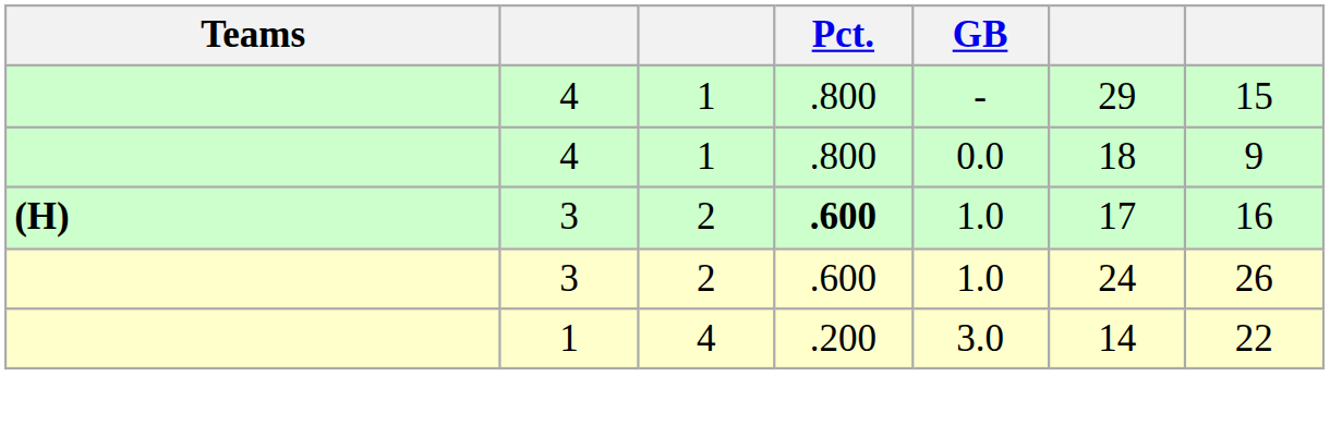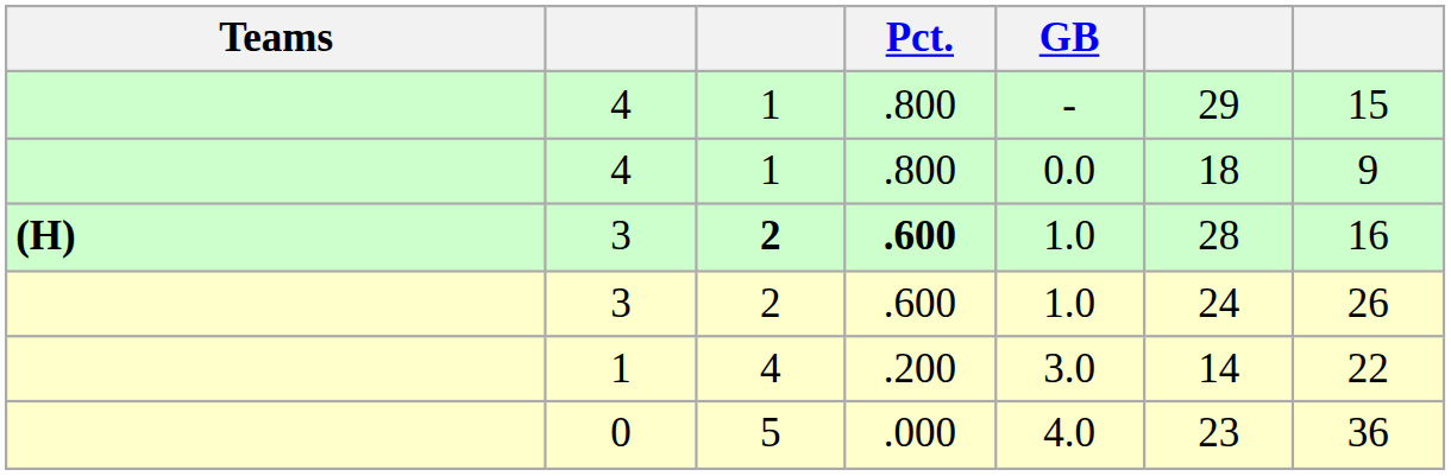 <table class = "wikitable" style = "text-align:center;">
 <tr>
 <th width = 200px>Teams</th>
 <th width = 50px></th>
 <th width = 50px></th>
 <th width = 50px><a href='#'> Pct.</a></th>
 <th width = 50px><a href='#'> GB</a></th>
 <th width = 50px></th>
 <th width = 50px></th>
 </tr>
 <tr style = "background-color:#ccffcc">
 <td align = "left"></td>
 <td>4</td>
 <td>1</td>
 <td>.800</td>
 <td>-</td>
 <td>29</td>
 <td>15</td>
 </tr>
 <tr style = "background-color:#ccffcc">
 <td align = "left"></td>
 <td>4</td>
 <td>1</td>
 <td>.800</td>
 <td>0.0</td>
 <td>18</td>
 <td>9</td>
 </tr>
 <tr style = "background-color:#ccffcc">
 <td align = "left"> <strong>(H)</strong></td>
 <td>3</td>
-<td>2</td>
+<td><strong>2</strong></td>
 <td><strong>.600</strong></td>
 <td>1.0</td>
-<td>17</td>
+<td>28</td>
 <td>16</td>
 </tr>
 <tr style = "background-color:#ffffcc">
 <td align = "left"></td>
 <td>3</td>
 <td>2</td>
 <td>.600</td>
 <td>1.0</td>
 <td>24</td>
 <td>26</td>
 </tr>
 <tr style = "background-color:#ffffcc">
 <td align = "left"></td>
 <td>1</td>
 <td>4</td>
 <td>.200</td>
 <td>3.0</td>
 <td>14</td>
 <td>22</td>
 </tr>
+<tr style = "background-color:#ffffcc">
+<td align = "left"></td>
+<td>0</td>
+<td>5</td>
+<td>.000</td>
+<td>4.0</td>
+<td>23</td>
+<td>36</td>
+</tr>
 </table>
